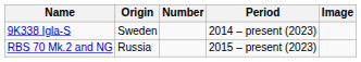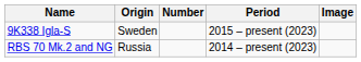 <table class="wikitable mw-collapsible mw-collapsed">
 <tr>
 <th>Name</th>
 <th>Origin</th>
 <th>Number</th>
 <th>Period</th>
 <th>Image</th>
 </tr>
 <tr>
 <td><a href='#'>9K338 Igla-S</a></td>
 <td>Sweden</td>
 <td></td>
-<td>2014 – present (2023)</td>
+<td>2015 – present (2023)</td>
 <td></td>
 </tr>
 <tr>
 <td><a href='#'>RBS 70 Mk.2 and NG</a></td>
 <td>Russia</td>
 <td></td>
-<td>2015 – present (2023)</td>
+<td>2014 – present (2023)</td>
 <td></td>
 </tr>
 </table>
